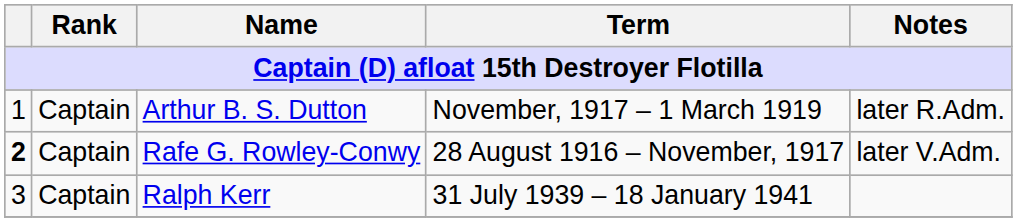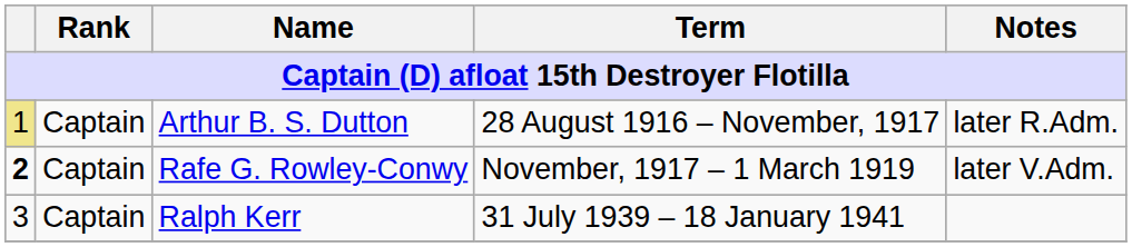 <table class="wikitable">
 <tr>
 <th></th>
 <th>Rank</th>
 <th>Name</th>
 <th>Term</th>
 <th>Notes</th>
 </tr>
 <tr>
 <td colspan="6" align="center" style="background:#dcdcfe;"><strong><a href='#'>Captain (D) afloat</a> 15th Destroyer Flotilla</strong></td>
 </tr>
 <tr>
-<td>1</td>
+<td style="background: khaki;">1</td>
 <td>Captain</td>
 <td><a href='#'>Arthur B. S. Dutton</a></td>
-<td>November, 1917 – 1 March 1919</td>
+<td>28 August 1916 – November, 1917</td>
 <td>later R.Adm.</td>
 </tr>
 <tr>
 <td><strong>2</strong></td>
 <td>Captain</td>
 <td><a href='#'>Rafe G. Rowley-Conwy</a></td>
-<td>28 August 1916 – November, 1917</td>
+<td>November, 1917 – 1 March 1919</td>
 <td>later V.Adm.</td>
 </tr>
 <tr>
 <td>3</td>
 <td>Captain</td>
 <td><a href='#'>Ralph Kerr</a></td>
 <td>31 July 1939 – 18 January 1941</td>
 <td></td>
 </tr>
 <tr>
 </tr>
 </table>
